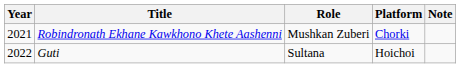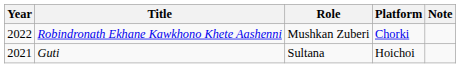 <table class="wikitable">
 <tr>
 <th>Year</th>
 <th>Title</th>
 <th>Role</th>
 <th>Platform</th>
 <th>Note</th>
 </tr>
 <tr>
-<td>2021</td>
+<td>2022</td>
 <td><em><a href='#'>Robindronath Ekhane Kawkhono Khete Aashenni</a></em></td>
 <td>Mushkan Zuberi</td>
 <td><a href='#'>Chorki</a></td>
 <td></td>
 </tr>
 <tr>
-<td>2022</td>
+<td>2021</td>
 <td><em>Guti</em></td>
 <td>Sultana</td>
 <td>Hoichoi</td>
 <td></td>
 </tr>
 </table>
